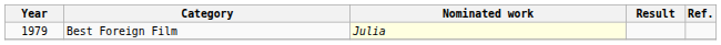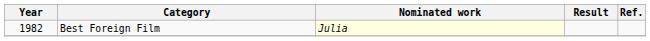 <table class=wikitable>
 <tr>
 <th scope="col" style="width:5em;">Year</th>
 <th scope="col" style="width:26em;">Category</th>
 <th scope="col" style="width:25em;">Nominated work</th>
 <th scope="col" style="width:5em;">Result</th>
 <th>Ref.</th>
 </tr>
 <tr>
-<td style="text-align:center;">1979</td>
+<td style="text-align:center;">1982</td>
 <td>Best Foreign Film</td>
 <td style="background: lightyellow;"><em>Julia</em></td>
 <td></td>
 <td></td>
 </tr>
 <tr>
 </tr>
 </table>
